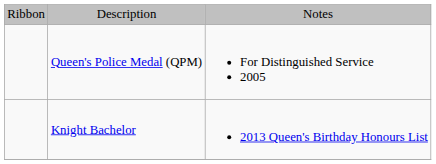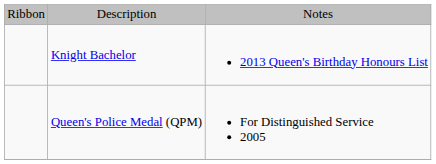 <table class="wikitable" style="margin:1em auto;">
 <tr style="background:silver;" align="center">
 <td>Ribbon</td>
 <td>Description</td>
 <td>Notes</td>
 </tr>
 <tr>
 <td></td>
+<td><a href='#'>Knight Bachelor</a></td>
+<td><br><ul><li><a href='#'>2013 Queen's Birthday Honours List</a></li></ul></td>
+</tr>
+<tr>
+<td></td>
 <td><a href='#'>Queen's Police Medal</a> (QPM)</td>
 <td><br><ul><li>For Distinguished Service</li><li>2005</li></ul></td>
 </tr>
 <tr>
-<td></td>
-<td><a href='#'>Knight Bachelor</a></td>
-<td><br><ul><li><a href='#'>2013 Queen's Birthday Honours List</a></li></ul></td>
-</tr>
-<tr>
 </tr>
 </table>
